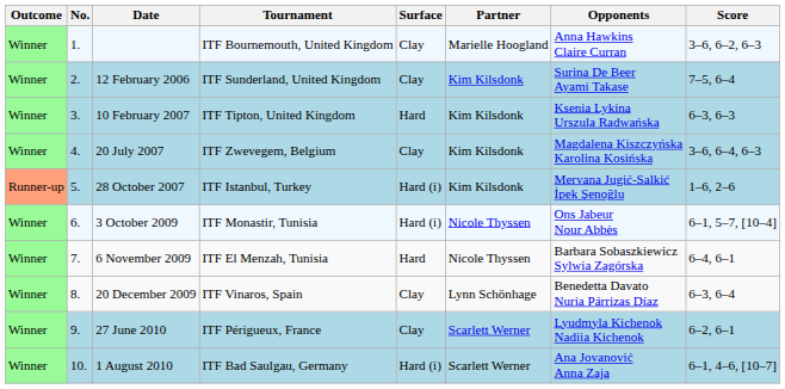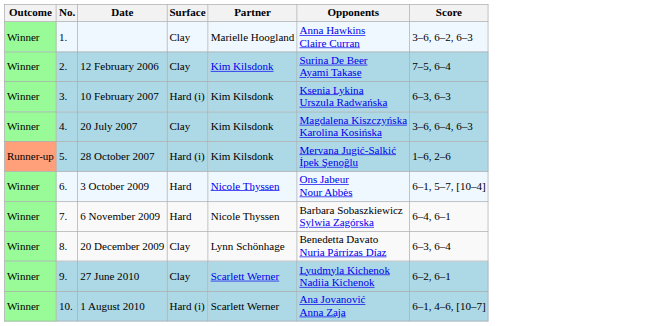 <table class="wikitable">
 <tr>
 <th>Outcome</th>
 <th>No.</th>
 <th>Date</th>
-<th>Tournament</th>
 <th>Surface</th>
 <th>Partner</th>
 <th>Opponents</th>
 <th>Score</th>
 </tr>
 <tr style="background:#f0f8ff;">
 <td bgcolor="98FB98">Winner</td>
 <td>1.</td>
 <td></td>
-<td>ITF Bournemouth, United Kingdom</td>
 <td>Clay</td>
 <td> Marielle Hoogland</td>
 <td> <a href='#'>Anna Hawkins</a> <br>  <a href='#'>Claire Curran</a></td>
 <td>3–6, 6–2, 6–3</td>
 </tr>
 <tr style="background:lightblue;">
 <td bgcolor="98FB98">Winner</td>
 <td>2.</td>
 <td>12 February 2006</td>
-<td>ITF Sunderland, United Kingdom</td>
 <td>Clay</td>
 <td> <a href='#'>Kim Kilsdonk</a></td>
 <td> <a href='#'>Surina De Beer</a> <br>  <a href='#'>Ayami Takase</a></td>
 <td>7–5, 6–4</td>
 </tr>
 <tr style="background:lightblue;">
 <td bgcolor="98FB98">Winner</td>
 <td>3.</td>
 <td>10 February 2007</td>
-<td>ITF Tipton, United Kingdom</td>
-<td>Hard</td>
+<td>Hard (i)</td>
 <td> Kim Kilsdonk</td>
 <td> <a href='#'>Ksenia Lykina</a> <br>  <a href='#'>Urszula Radwańska</a></td>
 <td>6–3, 6–3</td>
 </tr>
 <tr style="background:lightblue;">
 <td bgcolor="98FB98">Winner</td>
 <td>4.</td>
 <td>20 July 2007</td>
-<td>ITF Zwevegem, Belgium</td>
 <td>Clay</td>
 <td> Kim Kilsdonk</td>
 <td> <a href='#'>Magdalena Kiszczyńska</a> <br>  <a href='#'>Karolina Kosińska</a></td>
 <td>3–6, 6–4, 6–3</td>
 </tr>
 <tr style="background:lightblue;">
 <td bgcolor="FFA07A">Runner-up</td>
 <td>5.</td>
 <td>28 October 2007</td>
-<td>ITF Istanbul, Turkey</td>
 <td>Hard (i)</td>
 <td> Kim Kilsdonk</td>
 <td> <a href='#'>Mervana Jugić-Salkić</a> <br>  <a href='#'>İpek Şenoğlu</a></td>
 <td>1–6, 2–6</td>
 </tr>
 <tr style="background:#f0f8ff;">
 <td style="background:#98FB98;">Winner</td>
 <td>6.</td>
 <td>3 October 2009</td>
-<td>ITF Monastir, Tunisia</td>
-<td>Hard (i)</td>
+<td>Hard</td>
 <td> <a href='#'>Nicole Thyssen</a></td>
 <td> <a href='#'>Ons Jabeur</a> <br>  <a href='#'>Nour Abbès</a></td>
 <td>6–1, 5–7, [10–4]</td>
 </tr>
 <tr>
 <td style="background:#98FB98;">Winner</td>
 <td>7.</td>
 <td>6 November 2009</td>
-<td>ITF El Menzah, Tunisia</td>
 <td>Hard</td>
 <td> Nicole Thyssen</td>
 <td> Barbara Sobaszkiewicz <br>  <a href='#'>Sylwia Zagórska</a></td>
 <td>6–4, 6–1</td>
 </tr>
 <tr>
 <td style="background:#98FB98;">Winner</td>
 <td>8.</td>
 <td>20 December 2009</td>
-<td>ITF Vinaros, Spain</td>
 <td>Clay</td>
 <td> Lynn Schönhage</td>
 <td> Benedetta Davato <br>  <a href='#'>Nuria Párrizas Díaz</a></td>
 <td>6–3, 6–4</td>
 </tr>
 <tr bgcolor=lightblue>
 <td bgcolor="98FB98">Winner</td>
 <td>9.</td>
 <td>27 June 2010</td>
-<td>ITF Périgueux, France</td>
 <td>Clay</td>
 <td> <a href='#'>Scarlett Werner</a></td>
 <td> <a href='#'>Lyudmyla Kichenok</a> <br>  <a href='#'>Nadiia Kichenok</a></td>
 <td>6–2, 6–1</td>
 </tr>
 <tr bgcolor=lightblue>
 <td bgcolor="98FB98">Winner</td>
 <td>10.</td>
 <td>1 August 2010</td>
-<td>ITF Bad Saulgau, Germany</td>
 <td>Hard (i)</td>
 <td> Scarlett Werner</td>
 <td> <a href='#'>Ana Jovanović</a> <br>  <a href='#'>Anna Zaja</a></td>
 <td>6–1, 4–6, [10–7]</td>
 </tr>
 </table>
